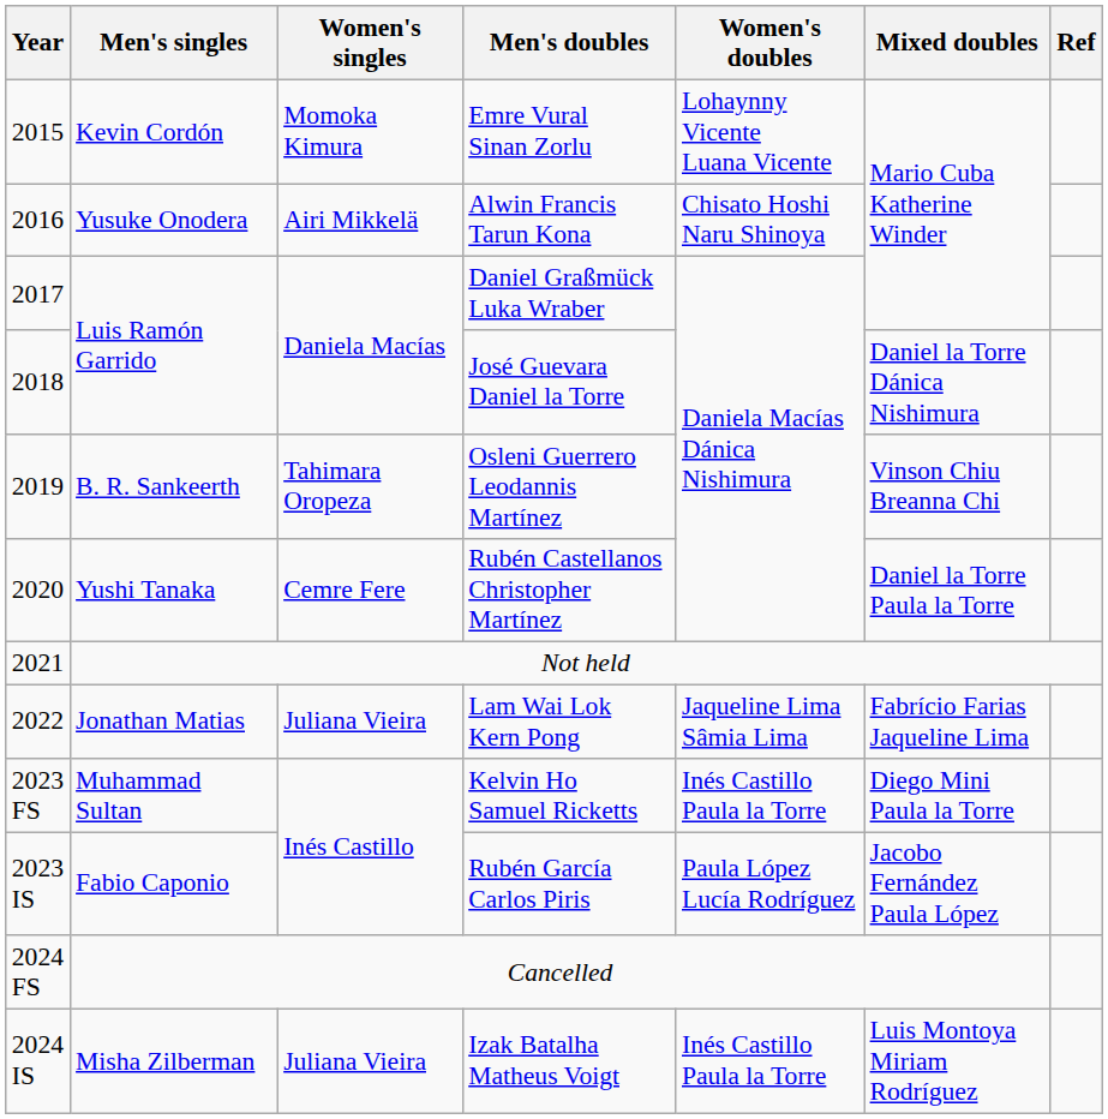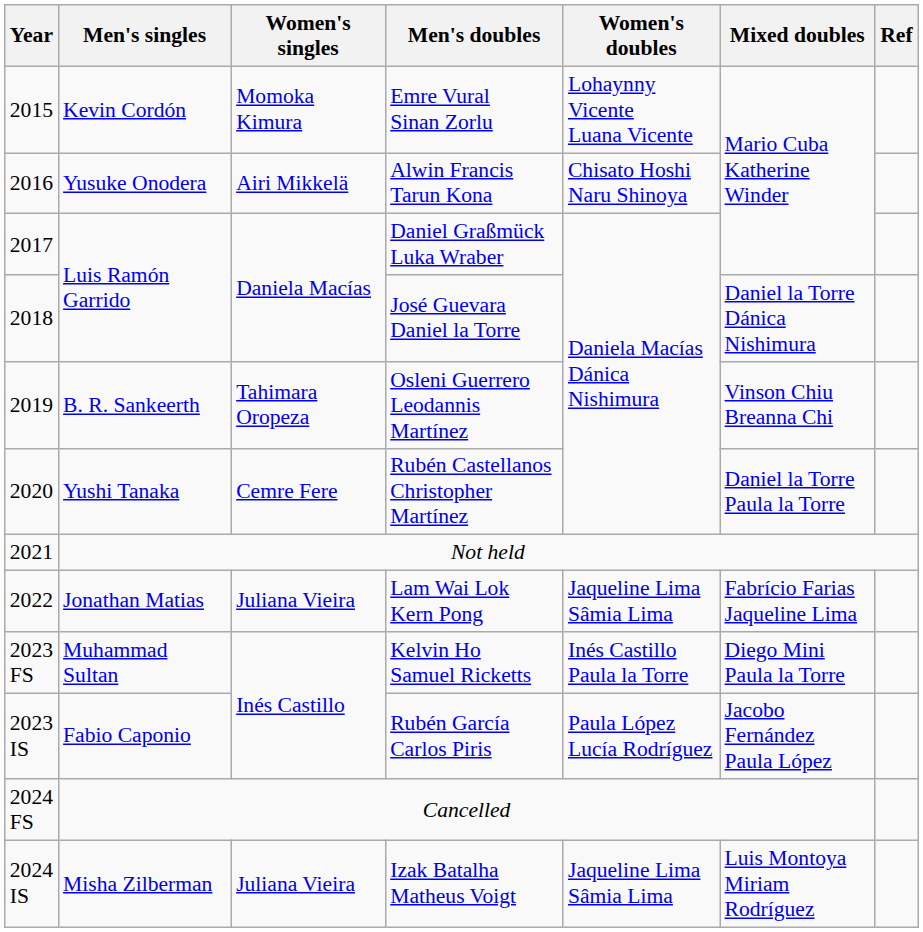 <table class=wikitable style="font-size:90%;">
 <tr>
 <th>Year</th>
 <th>Men's singles</th>
 <th>Women's singles</th>
 <th>Men's doubles</th>
 <th>Women's doubles</th>
 <th>Mixed doubles</th>
 <th>Ref</th>
 </tr>
 <tr>
 <td>2015</td>
 <td> <a href='#'>Kevin Cordón</a></td>
 <td> <a href='#'>Momoka Kimura</a></td>
 <td> <a href='#'>Emre Vural</a><br> <a href='#'>Sinan Zorlu</a></td>
 <td> <a href='#'>Lohaynny Vicente</a><br> <a href='#'>Luana Vicente</a></td>
 <td rowspan=3> <a href='#'>Mario Cuba</a><br> <a href='#'>Katherine Winder</a></td>
 <td></td>
 </tr>
 <tr>
 <td>2016</td>
 <td> <a href='#'>Yusuke Onodera</a></td>
 <td> <a href='#'>Airi Mikkelä</a></td>
 <td> <a href='#'>Alwin Francis</a><br> <a href='#'>Tarun Kona</a></td>
 <td> <a href='#'>Chisato Hoshi</a><br> <a href='#'>Naru Shinoya</a></td>
 <td></td>
 </tr>
 <tr>
 <td>2017</td>
 <td rowspan=2> <a href='#'>Luis Ramón Garrido</a></td>
 <td rowspan=2> <a href='#'>Daniela Macías</a></td>
 <td> <a href='#'>Daniel Graßmück</a><br> <a href='#'>Luka Wraber</a></td>
 <td rowspan=4> <a href='#'>Daniela Macías</a><br> <a href='#'>Dánica Nishimura</a></td>
 <td></td>
 </tr>
 <tr>
 <td>2018</td>
 <td> <a href='#'>José Guevara</a><br> <a href='#'>Daniel la Torre</a></td>
 <td> <a href='#'>Daniel la Torre</a><br> <a href='#'>Dánica Nishimura</a></td>
 <td></td>
 </tr>
 <tr>
 <td>2019</td>
 <td> <a href='#'>B. R. Sankeerth</a></td>
 <td> <a href='#'>Tahimara Oropeza</a></td>
 <td> <a href='#'>Osleni Guerrero</a><br> <a href='#'>Leodannis Martínez</a></td>
 <td> <a href='#'>Vinson Chiu</a><br> <a href='#'>Breanna Chi</a></td>
 <td></td>
 </tr>
 <tr>
 <td>2020</td>
 <td> <a href='#'>Yushi Tanaka</a></td>
 <td> <a href='#'>Cemre Fere</a></td>
 <td> <a href='#'>Rubén Castellanos</a><br> <a href='#'>Christopher Martínez</a></td>
 <td> <a href='#'>Daniel la Torre</a><br> <a href='#'>Paula la Torre</a></td>
 <td></td>
 </tr>
 <tr>
 <td>2021</td>
 <td colspan="6" align="center"><em>Not held</em></td>
 </tr>
 <tr>
 <td>2022</td>
 <td> <a href='#'>Jonathan Matias</a></td>
 <td> <a href='#'>Juliana Vieira</a></td>
 <td> <a href='#'>Lam Wai Lok</a><br> <a href='#'>Kern Pong</a></td>
 <td> <a href='#'>Jaqueline Lima</a><br> <a href='#'>Sâmia Lima</a></td>
 <td> <a href='#'>Fabrício Farias</a><br> <a href='#'>Jaqueline Lima</a></td>
 <td></td>
 </tr>
 <tr>
 <td>2023<br>FS</td>
 <td> <a href='#'>Muhammad Sultan</a></td>
 <td rowspan="2"> <a href='#'>Inés Castillo</a></td>
 <td> <a href='#'>Kelvin Ho</a><br> <a href='#'>Samuel Ricketts</a></td>
 <td> <a href='#'>Inés Castillo</a><br> <a href='#'>Paula la Torre</a></td>
 <td> <a href='#'>Diego Mini</a><br> <a href='#'>Paula la Torre</a></td>
 <td></td>
 </tr>
 <tr>
 <td>2023<br>IS</td>
 <td> <a href='#'>Fabio Caponio</a></td>
 <td> <a href='#'>Rubén García</a><br> <a href='#'>Carlos Piris</a></td>
 <td> <a href='#'>Paula López</a><br> <a href='#'>Lucía Rodríguez</a></td>
 <td> <a href='#'>Jacobo Fernández</a><br> <a href='#'>Paula López</a></td>
 <td></td>
 </tr>
 <tr>
 <td>2024<br>FS</td>
 <td colspan="5" align="center"><em>Cancelled</em></td>
 <td></td>
 </tr>
 <tr>
 <td>2024<br>IS</td>
 <td> <a href='#'>Misha Zilberman</a></td>
 <td> <a href='#'>Juliana Vieira</a></td>
 <td> <a href='#'>Izak Batalha</a><br> <a href='#'>Matheus Voigt</a></td>
-<td> <a href='#'>Inés Castillo</a><br> <a href='#'>Paula la Torre</a></td>
+<td> <a href='#'>Jaqueline Lima</a><br> <a href='#'>Sâmia Lima</a></td>
 <td> <a href='#'>Luis Montoya</a><br> <a href='#'>Miriam Rodríguez</a></td>
 <td></td>
 </tr>
 </table>
